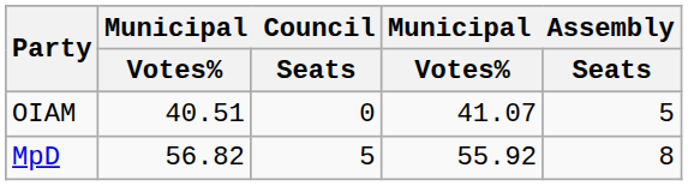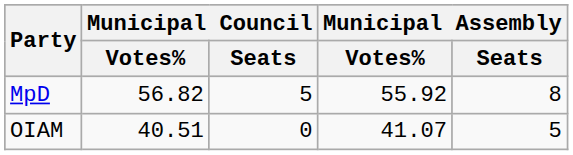 <table class="wikitable sortable" style=text-align:right>
 <tr>
 <th rowspan=2>Party</th>
 <th colspan=2>Municipal Council</th>
 <th colspan=2>Municipal Assembly</th>
 </tr>
 <tr>
 <th>Votes%</th>
 <th>Seats</th>
 <th>Votes%</th>
 <th>Seats</th>
 </tr>
 <tr>
+<td align=left><a href='#'>MpD</a></td>
+<td>56.82</td>
+<td>5</td>
+<td>55.92</td>
+<td>8</td>
+</tr>
+<tr>
 <td align=left>OIAM</td>
 <td>40.51</td>
 <td>0</td>
 <td>41.07</td>
 <td>5</td>
 </tr>
-<tr>
-<td align=left><a href='#'>MpD</a></td>
-<td>56.82</td>
-<td>5</td>
-<td>55.92</td>
-<td>8</td>
-</tr>
 </table>
